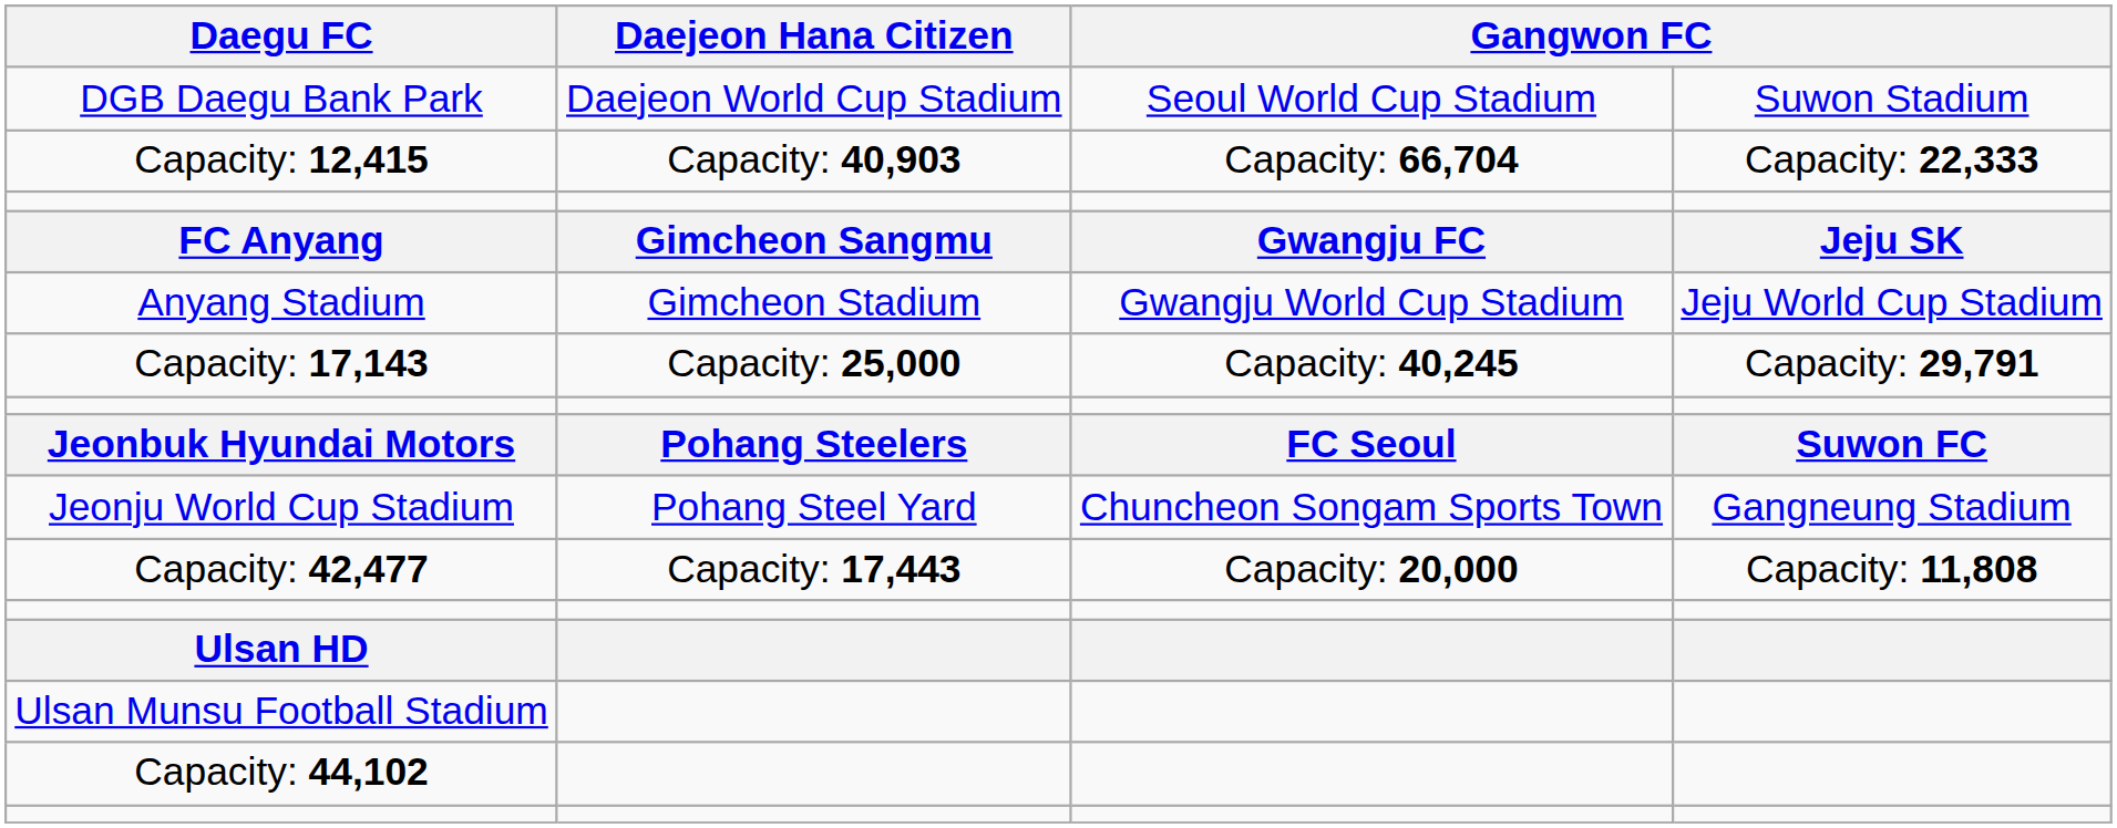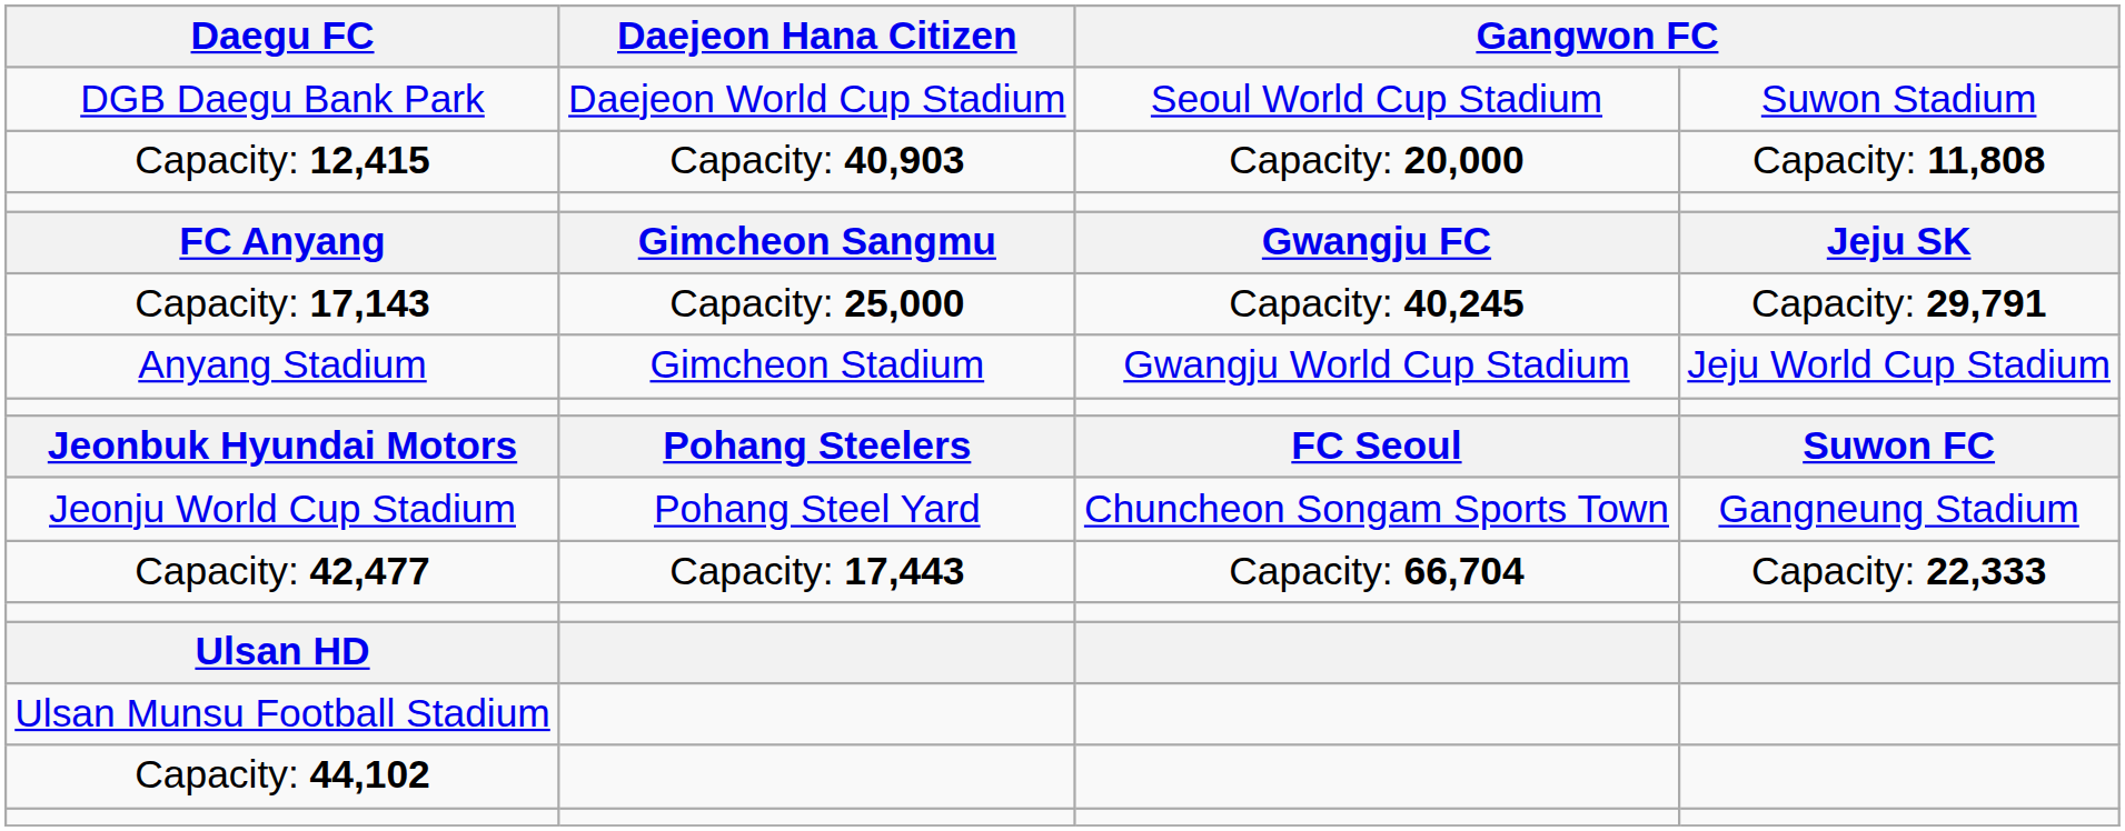 <table class="wikitable" style="text-align:center">
 <tr>
 <th><a href='#'>Daegu FC</a></th>
 <th><a href='#'>Daejeon Hana Citizen</a></th>
 <th colspan="2"><a href='#'>Gangwon FC</a></th>
 </tr>
 <tr>
 <td><a href='#'>DGB Daegu Bank Park</a></td>
 <td><a href='#'>Daejeon World Cup Stadium</a></td>
 <td><a href='#'>Seoul World Cup Stadium</a></td>
 <td><a href='#'>Suwon Stadium</a></td>
 </tr>
 <tr>
 <td>Capacity: <strong>12,415</strong></td>
 <td>Capacity: <strong>40,903</strong></td>
-<td>Capacity: <strong>66,704</strong></td>
-<td>Capacity: <strong>22,333</strong></td>
+<td>Capacity: <strong>20,000</strong></td>
+<td>Capacity: <strong>11,808</strong></td>
 </tr>
 <tr>
 <td></td>
 <td></td>
 <td></td>
 <td></td>
 </tr>
 <tr>
 <th><a href='#'>FC Anyang</a></th>
 <th><a href='#'>Gimcheon Sangmu</a></th>
 <th><a href='#'>Gwangju FC</a></th>
 <th><a href='#'>Jeju SK</a></th>
 </tr>
 <tr>
+<td>Capacity: <strong>17,143</strong></td>
+<td>Capacity: <strong>25,000</strong></td>
+<td>Capacity: <strong>40,245</strong></td>
+<td>Capacity: <strong>29,791</strong></td>
+</tr>
+<tr>
 <td><a href='#'>Anyang Stadium</a></td>
 <td><a href='#'>Gimcheon Stadium</a></td>
 <td><a href='#'>Gwangju World Cup Stadium</a></td>
 <td><a href='#'>Jeju World Cup Stadium</a></td>
-</tr>
-<tr>
-<td>Capacity: <strong>17,143</strong></td>
-<td>Capacity: <strong>25,000</strong></td>
-<td>Capacity: <strong>40,245</strong></td>
-<td>Capacity: <strong>29,791</strong></td>
 </tr>
 <tr>
 <td></td>
 <td></td>
 <td></td>
 <td></td>
 </tr>
 <tr>
 <th><a href='#'>Jeonbuk Hyundai Motors</a></th>
 <th><a href='#'>Pohang Steelers</a></th>
 <th><a href='#'>FC Seoul</a></th>
 <th><a href='#'>Suwon FC</a></th>
 </tr>
 <tr>
 <td><a href='#'>Jeonju World Cup Stadium</a></td>
 <td><a href='#'>Pohang Steel Yard</a></td>
 <td><a href='#'>Chuncheon Songam Sports Town</a></td>
 <td><a href='#'>Gangneung Stadium</a></td>
 </tr>
 <tr>
 <td>Capacity: <strong>42,477</strong></td>
 <td>Capacity: <strong>17,443</strong></td>
-<td>Capacity: <strong>20,000</strong></td>
-<td>Capacity: <strong>11,808</strong></td>
+<td>Capacity: <strong>66,704</strong></td>
+<td>Capacity: <strong>22,333</strong></td>
 </tr>
 <tr>
 <td></td>
 <td></td>
 <td></td>
 <td></td>
 </tr>
 <tr>
 <th><a href='#'>Ulsan HD</a></th>
 <th></th>
 <th></th>
 <th></th>
 </tr>
 <tr>
 <td><a href='#'>Ulsan Munsu Football Stadium</a></td>
 <td></td>
 <td></td>
 <td></td>
 </tr>
 <tr>
 <td>Capacity: <strong>44,102</strong></td>
 <td></td>
 <td></td>
 <td></td>
 </tr>
 <tr>
 <td></td>
 <td></td>
 <td></td>
 <td></td>
 </tr>
 </table>
